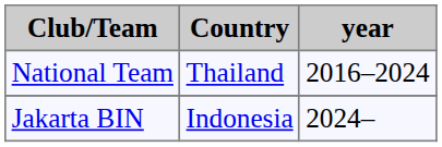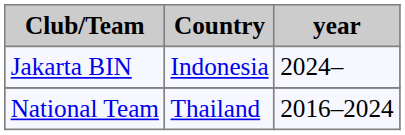 <table bgcolor="#f7f8ff" cellpadding="3" cellspacing="0" border="1" style="font-size: 95%; border: gray solid 1px; border-collapse: collapse;">
 <tr bgcolor="#cccccc">
 <td align="center"><strong>Club/Team</strong></td>
 <td align="center"><strong>Country</strong></td>
 <td align="center"><strong>year</strong></td>
 </tr>
 <tr align=left>
+<td><a href='#'>Jakarta BIN</a></td>
+<td> <a href='#'>Indonesia</a></td>
+<td>2024–</td>
+</tr>
+<tr bgcolor="#cccccc">
+</tr>
+<tr align=left>
 <td><a href='#'>National Team</a></td>
 <td> <a href='#'>Thailand</a></td>
 <td>2016–2024</td>
 </tr>
-<tr bgcolor="#cccccc">
-</tr>
-<tr align=left>
-<td><a href='#'>Jakarta BIN</a></td>
-<td> <a href='#'>Indonesia</a></td>
-<td>2024–</td>
-</tr>
 </table>
